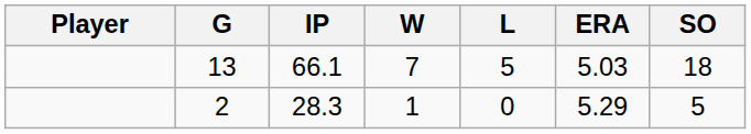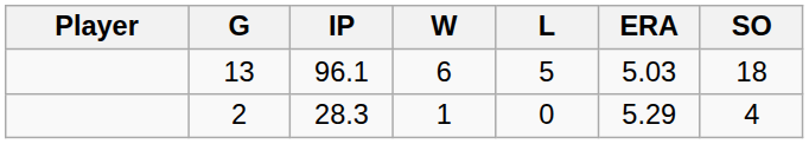 <table class="wikitable sortable">
 <tr>
 <th bgcolor="#DDDDFF" width="16%">Player</th>
 <th bgcolor="#DDDDFF" width="9%">G</th>
 <th bgcolor="#DDDDFF" width="9%">IP</th>
 <th bgcolor="#DDDDFF" width="9%">W</th>
 <th bgcolor="#DDDDFF" width="9%">L</th>
 <th bgcolor="#DDDDFF" width="9%">ERA</th>
 <th bgcolor="#DDDDFF" width="9%">SO</th>
 </tr>
 <tr align="center">
 <td></td>
 <td>13</td>
-<td>66.1</td>
-<td>7</td>
+<td>96.1</td>
+<td>6</td>
 <td>5</td>
 <td>5.03</td>
 <td>18</td>
 </tr>
 <tr align="center">
 <td></td>
 <td>2</td>
 <td>28.3</td>
 <td>1</td>
 <td>0</td>
 <td>5.29</td>
-<td>5</td>
+<td>4</td>
 </tr>
 </table>
